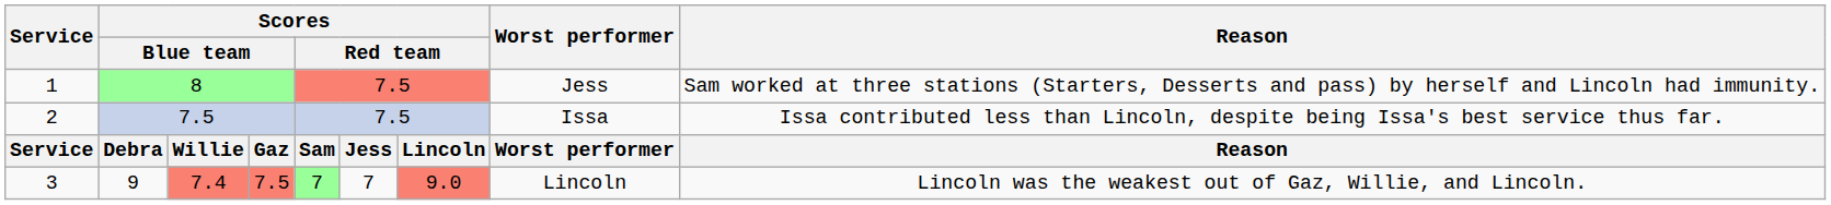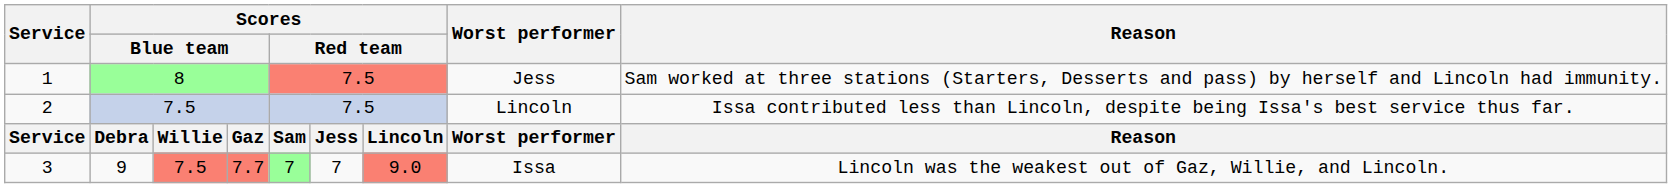 <table class="wikitable plainrowheaders" style="text-align:center;">
 <tr>
 <th rowspan="2">Service</th>
 <th colspan="6">Scores</th>
 <th rowspan="2">Worst performer</th>
 <th rowspan="2" colspan="1">Reason</th>
 </tr>
 <tr>
 <th colspan="3">Blue team</th>
 <th colspan="3">Red team</th>
 </tr>
 <tr>
 <td>1</td>
 <td colspan="3" style="background: #99FF99; color: black; vertical-align: middle; text-align: center; ">8</td>
 <td colspan="3" style="background:#FA8072; color: black; vertical-align: middle; text-align: center; ">7.5</td>
 <td>Jess</td>
 <td>Sam worked at three stations (Starters, Desserts and pass) by herself and Lincoln had immunity.</td>
 </tr>
 <tr>
 <td>2</td>
 <td colspan="3" style="background:#c5d2ea; color:black; vertical-align:middle; text-align:center; ">7.5</td>
 <td colspan="3" style="background:#c5d2ea; color:black; vertical-align:middle; text-align:center; ">7.5</td>
-<td>Issa</td>
+<td>Lincoln</td>
 <td>Issa contributed less than Lincoln, despite being Issa's best service thus far.</td>
 </tr>
 <tr>
 <th>Service</th>
 <th colspan="1">Debra</th>
 <th colspan="1">Willie</th>
 <th colspan="1">Gaz</th>
 <th colspan="1">Sam</th>
 <th colspan="1">Jess</th>
 <th colspan="1">Lincoln</th>
 <th>Worst performer</th>
 <th>Reason</th>
 </tr>
 <tr>
 <td>3</td>
 <td>9</td>
-<td style="background:#FA8072; color: black; vertical-align: middle; text-align: center; ">7.4</td>
 <td style="background:#FA8072; color: black; vertical-align: middle; text-align: center; ">7.5</td>
+<td style="background:#FA8072; color: black; vertical-align: middle; text-align: center; ">7.7</td>
 <td style="background: #99FF99; color: black; vertical-align: middle; text-align: center; ">7</td>
 <td>7</td>
 <td style="background:#FA8072; color: black; vertical-align: middle; text-align: center; ">9.0</td>
-<td>Lincoln</td>
+<td>Issa</td>
 <td>Lincoln was the weakest out of Gaz, Willie, and Lincoln.</td>
 </tr>
 </table>
